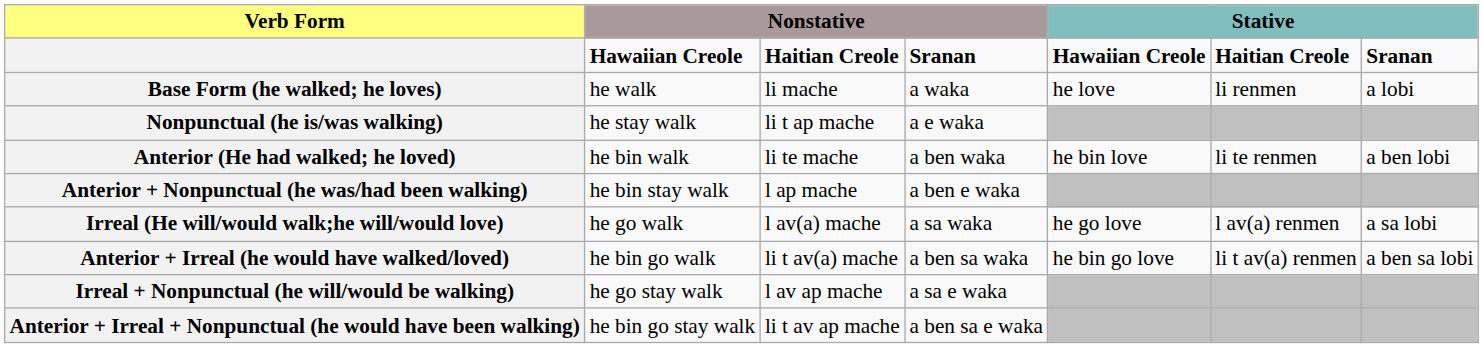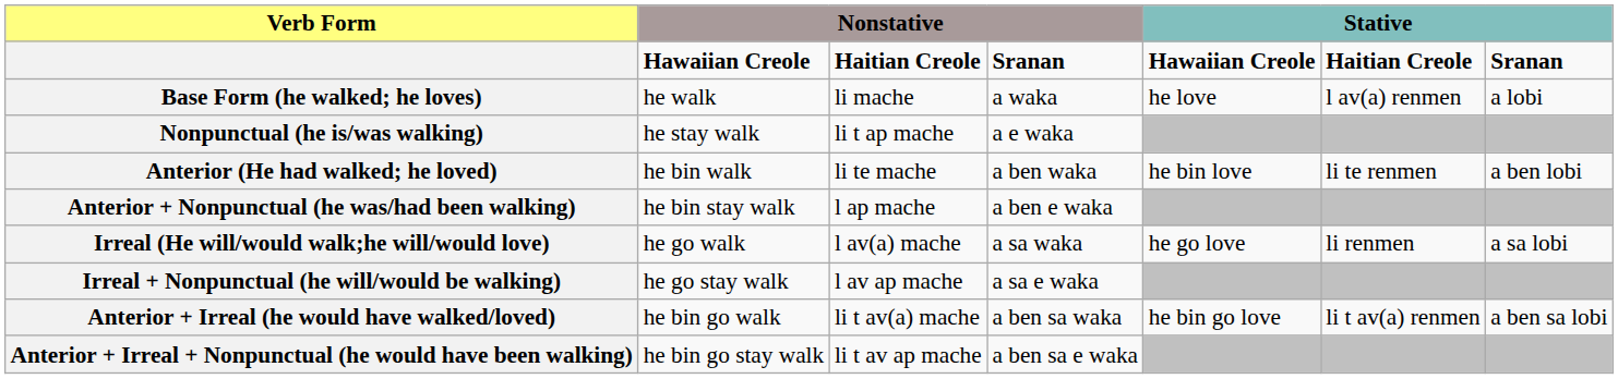 <table class="wikitable">
 <tr>
 <th style="background:#FFFF80">Verb Form</th>
 <th colspan="3" style="background:#A89A9A">Nonstative</th>
 <th colspan="3" style="background:#81BFBE">Stative</th>
 </tr>
 <tr>
 <th></th>
 <td><strong>Hawaiian Creole</strong></td>
 <td><strong>Haitian Creole</strong></td>
 <td><strong>Sranan</strong></td>
 <td><strong>Hawaiian Creole</strong></td>
 <td><strong>Haitian Creole</strong></td>
 <td><strong>Sranan</strong></td>
 </tr>
 <tr>
 <th>Base Form (he walked; he loves)</th>
 <td>he walk</td>
 <td>li mache</td>
 <td>a waka</td>
 <td>he love</td>
-<td>li renmen</td>
+<td>l av(a) renmen</td>
 <td>a lobi</td>
 </tr>
 <tr>
 <th>Nonpunctual (he is/was walking)</th>
 <td>he stay walk</td>
 <td>li t ap mache</td>
 <td>a e waka</td>
 <td style="background:silver"></td>
 <td style="background:silver"></td>
 <td style="background:silver"></td>
 </tr>
 <tr>
 <th>Anterior (He had walked; he loved)</th>
 <td>he bin walk</td>
 <td>li te mache</td>
 <td>a ben waka</td>
 <td>he bin love</td>
 <td>li te renmen</td>
 <td>a ben lobi</td>
 </tr>
 <tr>
 <th>Anterior + Nonpunctual (he was/had been walking)</th>
 <td>he bin stay walk</td>
 <td>l ap mache</td>
 <td>a ben e waka</td>
 <td style="background:silver"></td>
 <td style="background:silver"></td>
 <td style="background:silver"></td>
 </tr>
 <tr>
 <th>Irreal (He will/would walk;he will/would love)</th>
 <td>he go walk</td>
 <td>l av(a) mache</td>
 <td>a sa waka</td>
 <td>he go love</td>
-<td>l av(a) renmen</td>
+<td>li renmen</td>
 <td>a sa lobi</td>
+</tr>
+<tr>
+<th>Irreal + Nonpunctual (he will/would be walking)</th>
+<td>he go stay walk</td>
+<td>l av ap mache</td>
+<td>a sa e waka</td>
+<td style="background:silver"></td>
+<td style="background:silver"></td>
+<td style="background:silver"></td>
 </tr>
 <tr>
 <th>Anterior + Irreal (he would have walked/loved)</th>
 <td>he bin go walk</td>
 <td>li t av(a) mache</td>
 <td>a ben sa waka</td>
 <td>he bin go love</td>
 <td>li t av(a) renmen</td>
 <td>a ben sa lobi</td>
 </tr>
 <tr>
-<th>Irreal + Nonpunctual (he will/would be walking)</th>
-<td>he go stay walk</td>
-<td>l av ap mache</td>
-<td>a sa e waka</td>
-<td style="background:silver"></td>
-<td style="background:silver"></td>
-<td style="background:silver"></td>
-</tr>
-<tr>
 <th>Anterior + Irreal + Nonpunctual (he would have been walking)</th>
 <td>he bin go stay walk</td>
 <td>li t av ap mache</td>
 <td>a ben sa e waka</td>
 <td style="background:silver"></td>
 <td style="background:silver"></td>
 <td style="background:silver"></td>
 </tr>
 </table>
